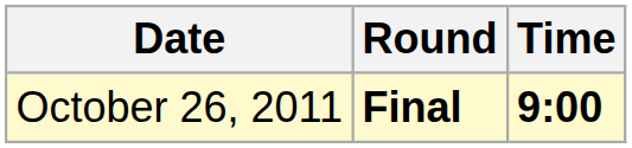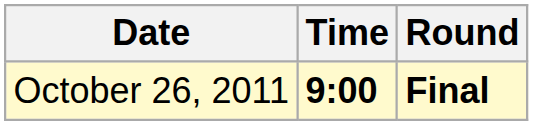 <table class="wikitable">
 <tr>
 <th>Date</th>
+<th>Time</th>
 <th>Round</th>
-<th>Time</th>
 </tr>
 <tr style=background:lemonchiffon>
 <td>October 26, 2011</td>
+<td><strong>9:00</strong></td>
 <td><strong>Final</strong></td>
-<td><strong>9:00</strong></td>
 </tr>
 </table>
